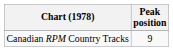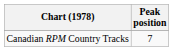 <table class="wikitable sortable">
 <tr>
 <th align="left">Chart (1978)</th>
 <th align="center">Peak<br>position</th>
 </tr>
 <tr>
 </tr>
 <tr>
 <td align="left">Canadian <em>RPM</em> Country Tracks</td>
-<td align="center">9</td>
+<td align="center">7</td>
 </tr>
 </table>
